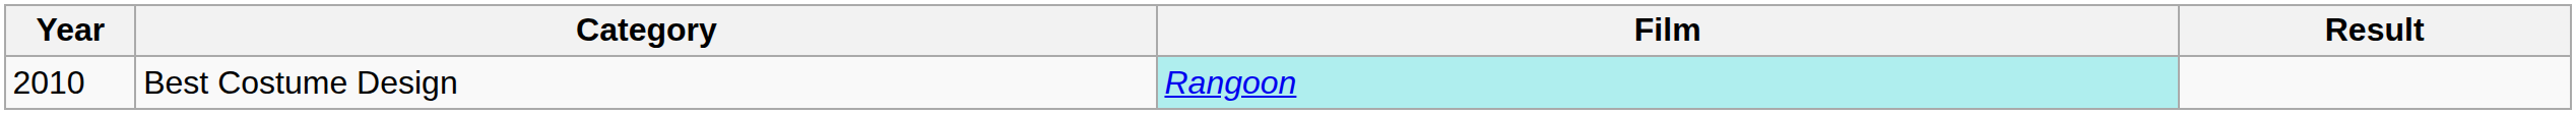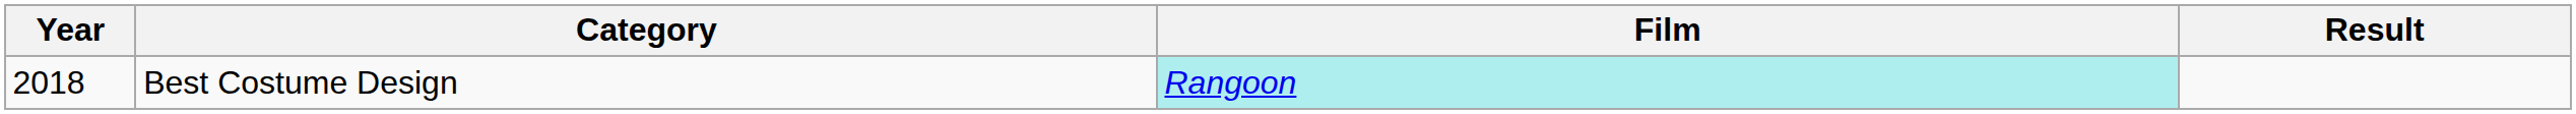 <table class="wikitable plainrowheaders" width="100%" "textcolor:#000;">
 <tr>
 <th scope="col" width=5%><strong>Year</strong></th>
 <th scope="col" width=39%><strong>Category</strong></th>
 <th scope="col" width=39%><strong>Film</strong></th>
 <th scope="col" width=15%><strong>Result</strong></th>
 </tr>
 <tr>
-<td>2010</td>
+<td>2018</td>
 <td>Best Costume Design</td>
 <td style="background: paleturquoise;"><a href='#'><em>Rangoon</em></a></td>
 <td></td>
 </tr>
 <tr>
 </tr>
 </table>
